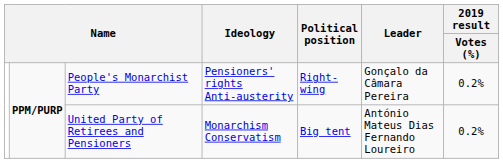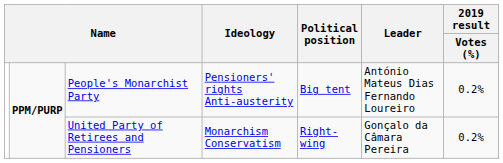 <table class="wikitable">
 <tr>
 <th rowspan="2" colspan="3">Name</th>
 <th rowspan="2">Ideology</th>
 <th rowspan="2">Political<br>position</th>
 <th rowspan="2">Leader</th>
 <th colspan="2">2019 result</th>
 </tr>
 <tr>
 <th>Votes (%)</th>
 </tr>
 <tr>
 <td rowspan="2" style="background:white;"></td>
 <td rowspan="2" style="text-align:center;"><strong>PPM/PURP</strong></td>
 <td><a href='#'>People's Monarchist Party</a><br></td>
 <td><a href='#'>Pensioners' rights</a><br><a href='#'>Anti-austerity</a></td>
-<td><a href='#'>Right-wing</a></td>
-<td>Gonçalo da Câmara<br>Pereira</td>
+<td><a href='#'>Big tent</a></td>
+<td>António Mateus Dias<br>Fernando Loureiro</td>
 <td style="text-align:center;">0.2%</td>
 </tr>
 <tr>
 <td><a href='#'>United Party of Retirees and Pensioners</a><br></td>
 <td><a href='#'>Monarchism</a><br><a href='#'>Conservatism</a></td>
-<td><a href='#'>Big tent</a></td>
-<td>António Mateus Dias<br>Fernando Loureiro</td>
+<td><a href='#'>Right-wing</a></td>
+<td>Gonçalo da Câmara<br>Pereira</td>
 <td style="text-align:center;">0.2%</td>
 </tr>
 </table>
